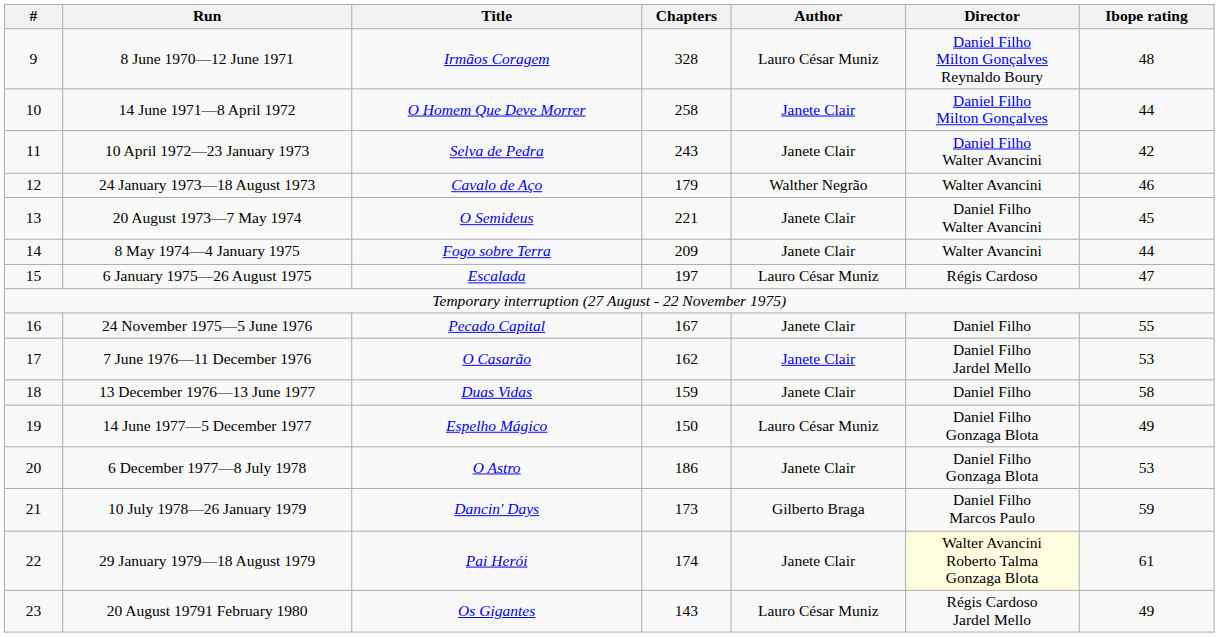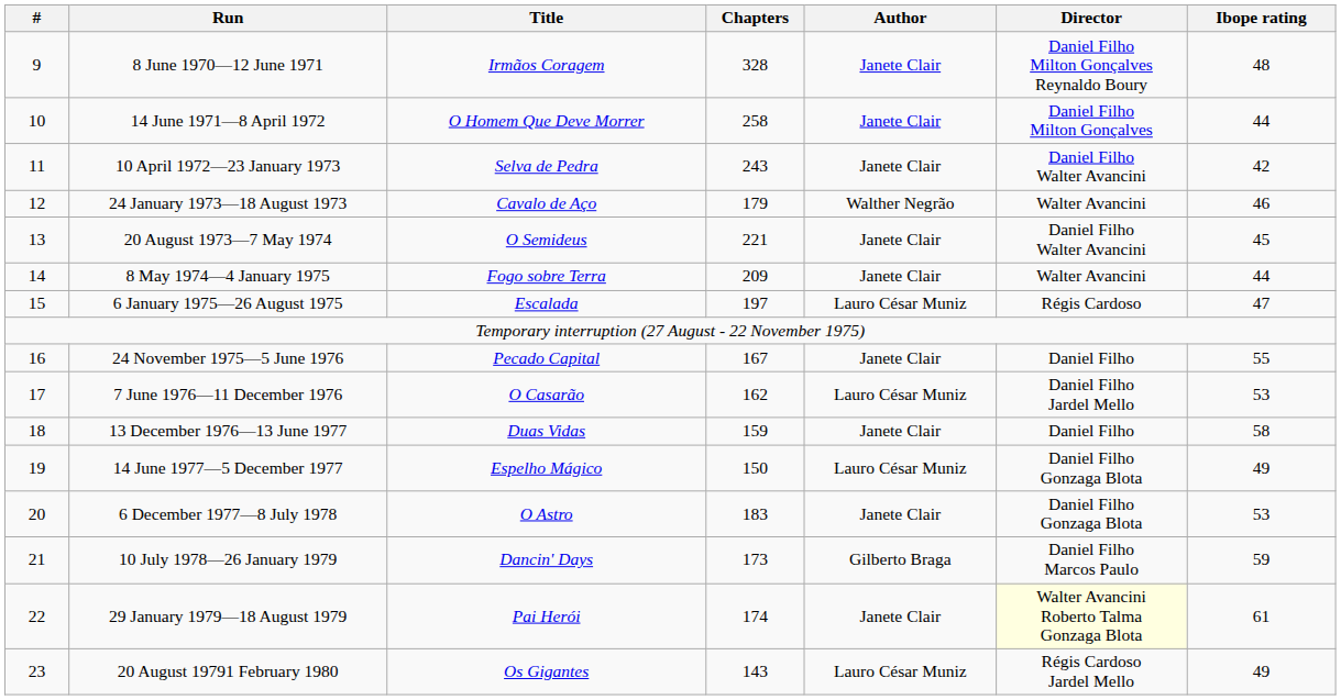 <table class="wikitable" style="text-align:center">
 <tr>
 <th style="width:3%;">#</th>
 <th style="width:15%;">Run</th>
 <th style="width:15%;">Title</th>
 <th style="width:3%;">Chapters</th>
 <th style="width:9%;">Author</th>
 <th style="width:9%;">Director</th>
 <th style="width:7%;">Ibope rating</th>
 </tr>
 <tr>
 <td>9</td>
 <td>8 June 1970—12 June 1971</td>
 <td><em><a href='#'>Irmãos Coragem</a></em></td>
 <td>328</td>
-<td>Lauro César Muniz</td>
+<td><a href='#'>Janete Clair</a></td>
 <td><a href='#'>Daniel Filho</a> <br> <a href='#'>Milton Gonçalves</a> <br> Reynaldo Boury</td>
 <td>48</td>
 </tr>
 <tr>
 <td>10</td>
 <td>14 June 1971—8 April 1972</td>
 <td><em><a href='#'>O Homem Que Deve Morrer</a></em></td>
 <td>258</td>
 <td><a href='#'>Janete Clair</a></td>
 <td><a href='#'>Daniel Filho</a> <br> <a href='#'>Milton Gonçalves</a></td>
 <td>44</td>
 </tr>
 <tr>
 <td>11</td>
 <td>10 April 1972—23 January 1973</td>
 <td><em><a href='#'>Selva de Pedra</a></em></td>
 <td>243</td>
 <td>Janete Clair</td>
 <td><a href='#'>Daniel Filho</a> <br> Walter Avancini</td>
 <td>42</td>
 </tr>
 <tr>
 <td>12</td>
 <td>24 January 1973—18 August 1973</td>
 <td><em><a href='#'>Cavalo de Aço</a></em></td>
 <td>179</td>
 <td>Walther Negrão</td>
 <td>Walter Avancini</td>
 <td>46</td>
 </tr>
 <tr>
 <td>13</td>
 <td>20 August 1973—7 May 1974</td>
 <td><em><a href='#'>O Semideus</a></em></td>
 <td>221</td>
 <td>Janete Clair</td>
 <td>Daniel Filho <br>Walter Avancini</td>
 <td>45</td>
 </tr>
 <tr>
 <td>14</td>
 <td>8 May 1974—4 January 1975</td>
 <td><em><a href='#'>Fogo sobre Terra</a></em></td>
 <td>209</td>
 <td>Janete Clair</td>
 <td>Walter Avancini</td>
 <td>44</td>
 </tr>
 <tr>
 <td>15</td>
 <td>6 January 1975—26 August 1975</td>
 <td><em><a href='#'>Escalada</a></em></td>
 <td>197</td>
 <td>Lauro César Muniz</td>
 <td>Régis Cardoso</td>
 <td>47</td>
 </tr>
 <tr>
 <td colspan=8 style="text-align:center;"><em>Temporary interruption (27 August - 22 November 1975)</em></td>
 </tr>
 <tr>
 <td>16</td>
 <td>24 November 1975—5 June 1976</td>
 <td><em><a href='#'>Pecado Capital</a></em></td>
 <td>167</td>
 <td>Janete Clair</td>
 <td>Daniel Filho</td>
 <td>55</td>
 </tr>
 <tr>
 <td>17</td>
 <td>7 June 1976—11 December 1976</td>
 <td><em><a href='#'>O Casarão</a></em></td>
 <td>162</td>
-<td><a href='#'>Janete Clair</a></td>
+<td>Lauro César Muniz</td>
 <td>Daniel Filho <br> Jardel Mello</td>
 <td>53</td>
 </tr>
 <tr>
 <td>18</td>
 <td>13 December 1976—13 June 1977</td>
 <td><em><a href='#'>Duas Vidas</a></em></td>
 <td>159</td>
 <td>Janete Clair</td>
 <td>Daniel Filho</td>
 <td>58</td>
 </tr>
 <tr>
 <td>19</td>
 <td>14 June 1977—5 December 1977</td>
 <td><em><a href='#'>Espelho Mágico</a></em></td>
 <td>150</td>
 <td>Lauro César Muniz</td>
 <td>Daniel Filho <br> Gonzaga Blota</td>
 <td>49</td>
 </tr>
 <tr>
 <td>20</td>
 <td>6 December 1977—8 July 1978</td>
 <td><em><a href='#'>O Astro</a></em> </td>
-<td>186</td>
+<td>183</td>
 <td>Janete Clair</td>
 <td>Daniel Filho <br> Gonzaga Blota</td>
 <td>53</td>
 </tr>
 <tr>
 <td>21</td>
 <td>10 July 1978—26 January 1979</td>
 <td><em><a href='#'>Dancin' Days</a></em></td>
 <td>173</td>
 <td>Gilberto Braga</td>
 <td>Daniel Filho <br> Marcos Paulo</td>
 <td>59</td>
 </tr>
 <tr>
 <td>22</td>
 <td>29 January 1979—18 August 1979</td>
 <td><em><a href='#'>Pai Herói</a></em></td>
 <td>174</td>
 <td>Janete Clair</td>
 <td style="background: lightyellow;">Walter Avancini <br> Roberto Talma <br> Gonzaga Blota</td>
 <td>61</td>
 </tr>
 <tr>
 <td>23</td>
 <td>20 August 19791 February 1980</td>
 <td><em><a href='#'>Os Gigantes</a></em></td>
 <td>143</td>
 <td>Lauro César Muniz</td>
 <td>Régis Cardoso <br> Jardel Mello</td>
 <td>49</td>
 </tr>
 </table>
